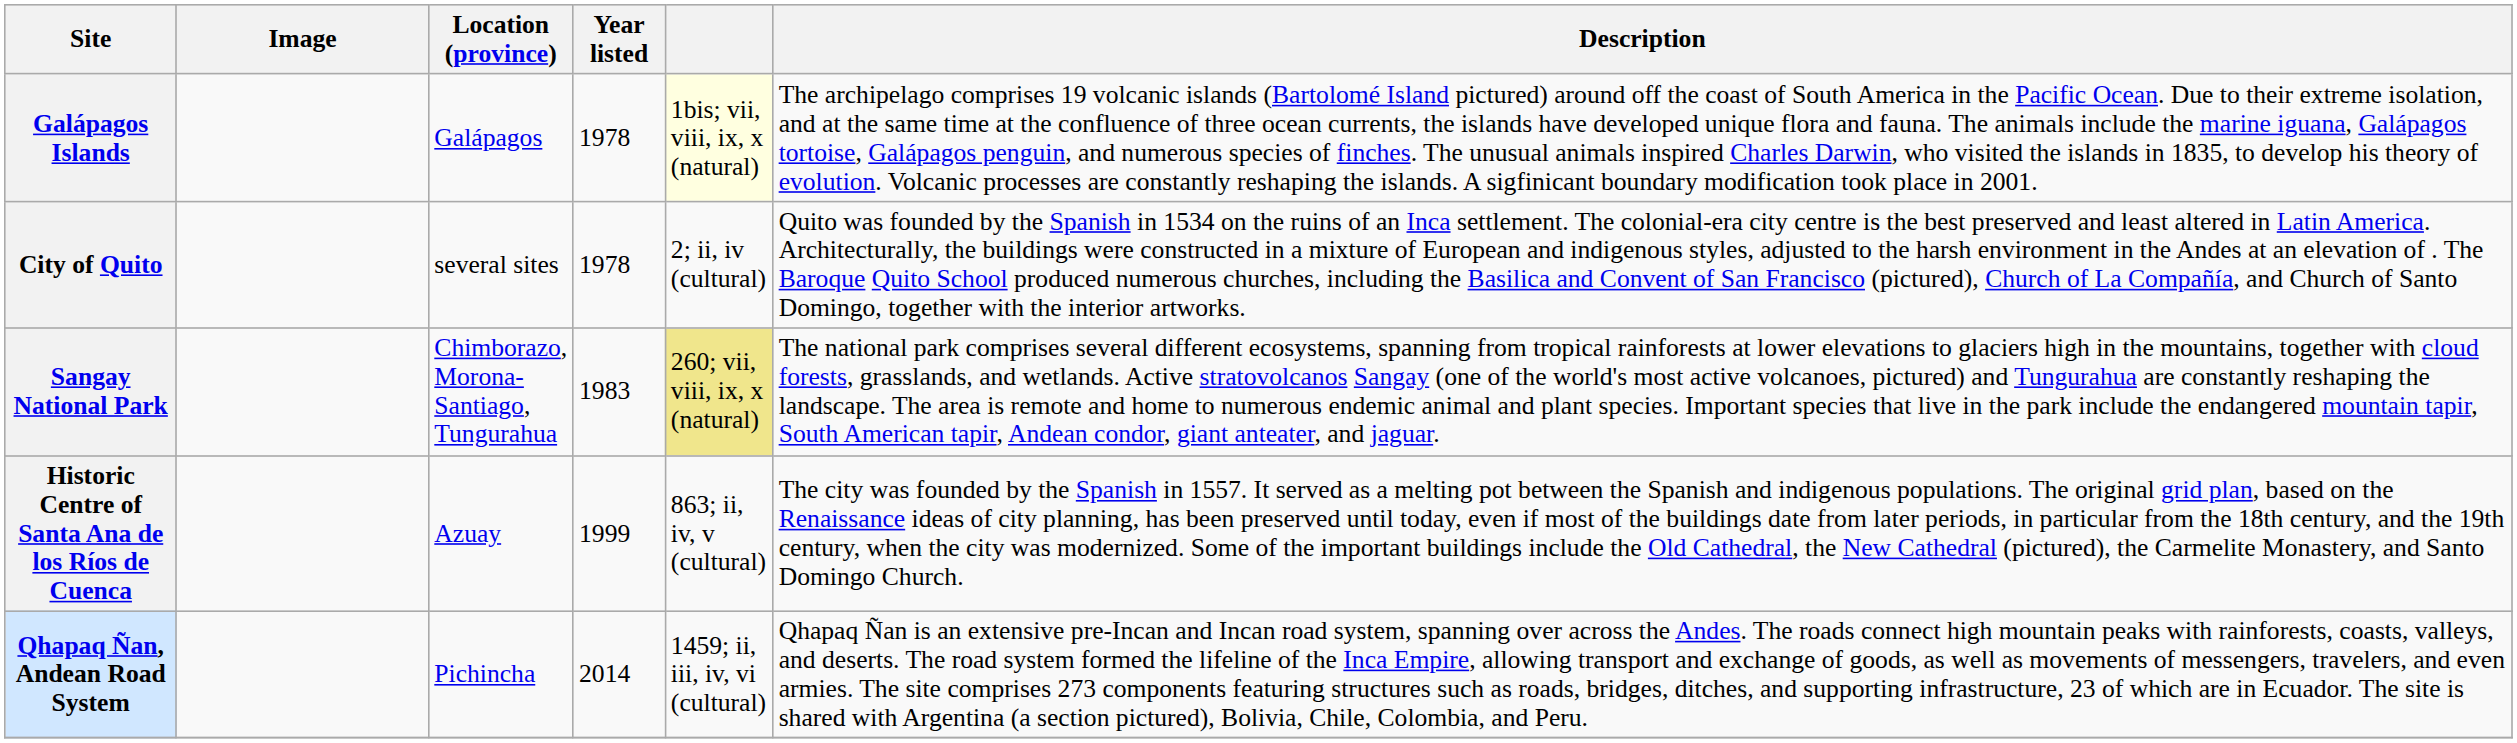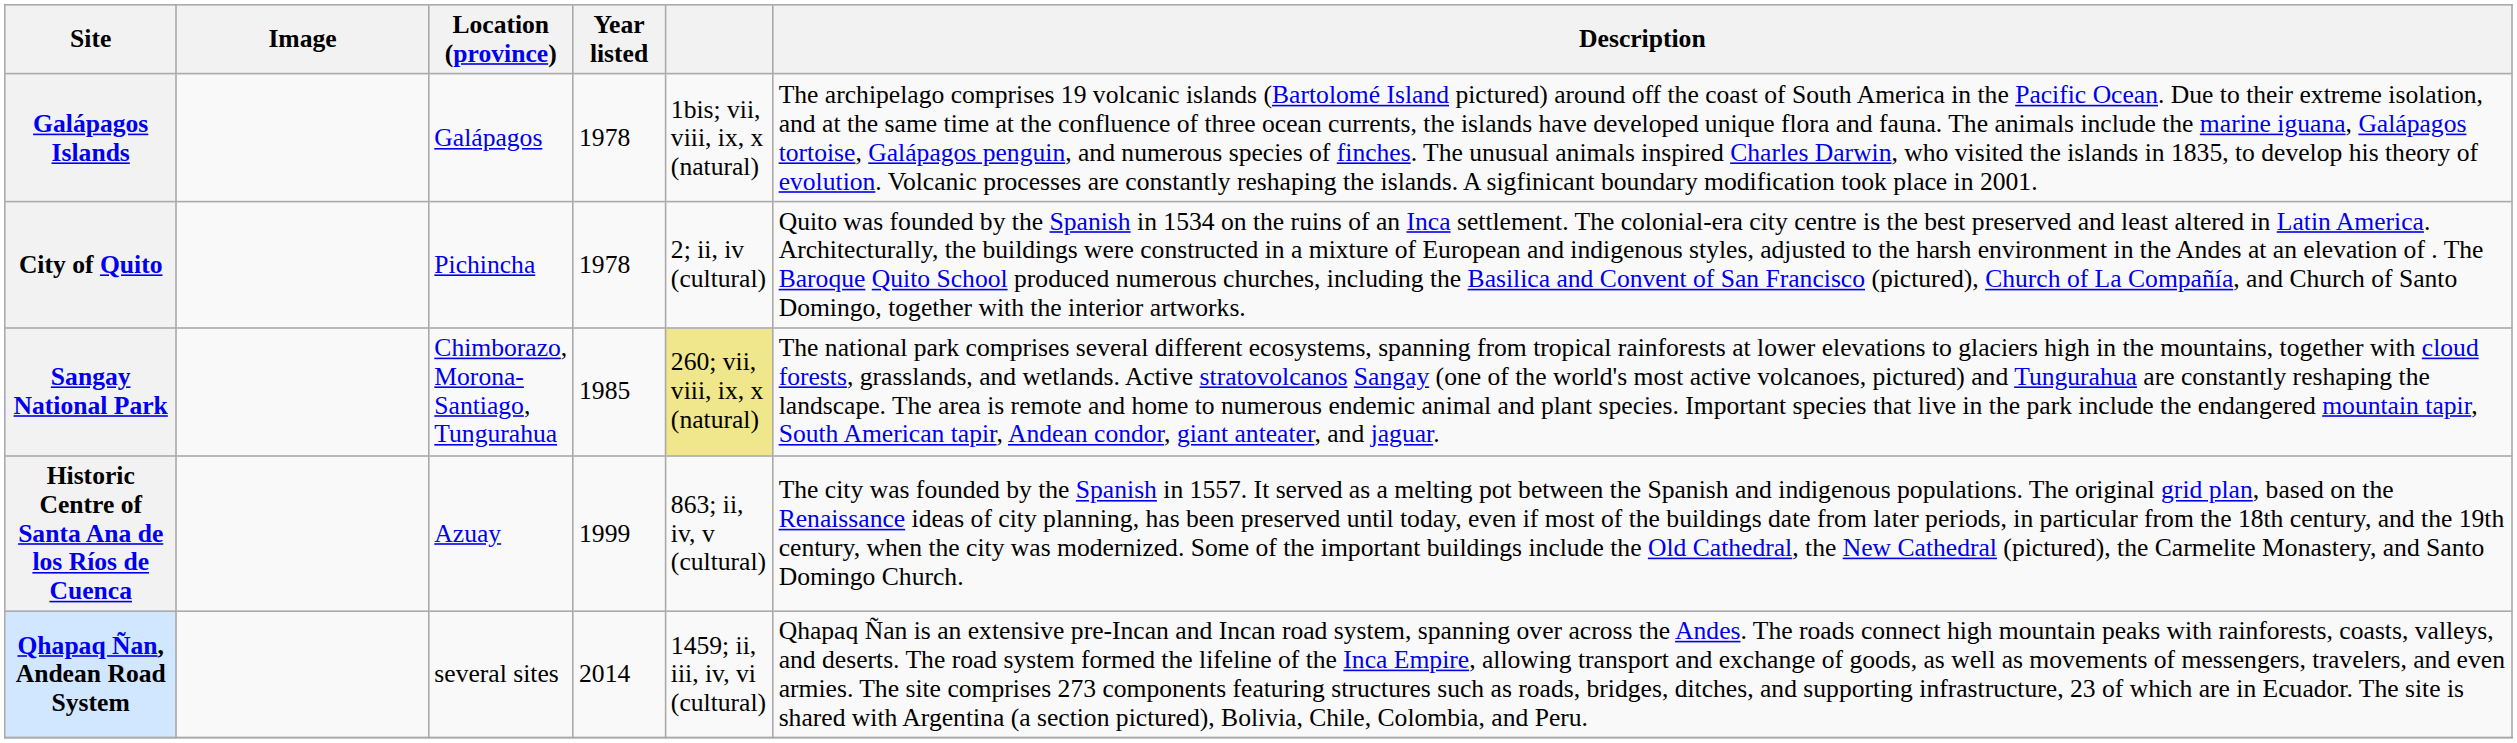 <table class="wikitable sortable plainrowheaders">
 <tr>
 <th style="width:100px;" scope="col">Site</th>
 <th class="unsortable" style="width:150px;" scope="col">Image</th>
 <th style="width:80px;" scope="col">Location (<a href='#'>province</a>)</th>
 <th style="width:50px;" scope="col">Year listed</th>
 <th style="width:60px;" scope="col" data-sort-type="number"></th>
 <th scope="col" class="unsortable">Description</th>
 </tr>
 <tr>
 <th scope="row"><a href='#'>Galápagos Islands</a></th>
 <td></td>
 <td><a href='#'>Galápagos</a></td>
 <td>1978</td>
-<td style="background: lightyellow;">1bis; vii, viii, ix, x (natural)</td>
+<td>1bis; vii, viii, ix, x (natural)</td>
 <td>The archipelago comprises 19 volcanic islands (<a href='#'>Bartolomé Island</a> pictured) around  off the coast of South America in the <a href='#'>Pacific Ocean</a>. Due to their extreme isolation, and at the same time at the confluence of three ocean currents, the islands have developed unique flora and fauna. The animals include the <a href='#'>marine iguana</a>, <a href='#'>Galápagos tortoise</a>, <a href='#'>Galápagos penguin</a>, and numerous species of <a href='#'>finches</a>. The unusual animals inspired <a href='#'>Charles Darwin</a>, who visited the islands in 1835, to develop his theory of <a href='#'>evolution</a>. Volcanic processes are constantly reshaping the islands. A sigfinicant boundary modification took place in 2001.</td>
 </tr>
 <tr>
 <th scope="row">City of <a href='#'>Quito</a></th>
 <td></td>
-<td>several sites</td>
+<td><a href='#'>Pichincha</a></td>
 <td>1978</td>
 <td>2; ii, iv (cultural)</td>
 <td>Quito was founded by the <a href='#'>Spanish</a> in 1534 on the ruins of an <a href='#'>Inca</a> settlement. The colonial-era city centre is the best preserved and least altered in <a href='#'>Latin America</a>. Architecturally, the buildings were constructed in a mixture of European and indigenous styles, adjusted to the harsh environment in the Andes at an elevation of . The <a href='#'>Baroque</a> <a href='#'>Quito School</a> produced numerous churches, including the <a href='#'>Basilica and Convent of San Francisco</a> (pictured), <a href='#'>Church of La Compañía</a>, and Church of Santo Domingo, together with the interior artworks.</td>
 </tr>
 <tr>
 <th scope="row"><a href='#'>Sangay National Park</a></th>
 <td></td>
 <td><a href='#'>Chimborazo</a>, <a href='#'>Morona-Santiago</a>, <a href='#'>Tungurahua</a></td>
-<td>1983</td>
+<td>1985</td>
 <td style="background: khaki;">260; vii, viii, ix, x (natural)</td>
 <td>The national park comprises several different ecosystems, spanning from tropical rainforests at lower elevations to glaciers high in the mountains, together with <a href='#'>cloud forests</a>, grasslands, and wetlands. Active <a href='#'>stratovolcanos</a> <a href='#'>Sangay</a> (one of the world's most active volcanoes, pictured) and <a href='#'>Tungurahua</a> are constantly reshaping the landscape. The area is remote and home to numerous endemic animal and plant species. Important species that live in the park include the endangered <a href='#'>mountain tapir</a>, <a href='#'>South American tapir</a>, <a href='#'>Andean condor</a>, <a href='#'>giant anteater</a>, and <a href='#'>jaguar</a>.</td>
 </tr>
 <tr>
 <th scope="row">Historic Centre of <a href='#'>Santa Ana de los Ríos de Cuenca</a></th>
 <td></td>
 <td><a href='#'>Azuay</a></td>
 <td>1999</td>
 <td>863; ii, iv, v (cultural)</td>
 <td>The city was founded by the <a href='#'>Spanish</a> in 1557. It served as a melting pot between the Spanish and indigenous populations. The original <a href='#'>grid plan</a>, based on the <a href='#'>Renaissance</a> ideas of city planning, has been preserved until today, even if most of the buildings date from later periods, in particular from the 18th century, and the 19th century, when the city was modernized. Some of the important buildings include the <a href='#'>Old Cathedral</a>, the <a href='#'>New Cathedral</a> (pictured), the Carmelite Monastery, and Santo Domingo Church.</td>
 </tr>
 <tr>
 <th scope="row" style="background:#D0E7FF;"><a href='#'>Qhapaq Ñan</a>, Andean Road System</th>
 <td></td>
-<td><a href='#'>Pichincha</a></td>
+<td>several sites</td>
 <td>2014</td>
 <td>1459; ii, iii, iv, vi (cultural)</td>
 <td>Qhapaq Ñan is an extensive pre-Incan and Incan road system, spanning over  across the <a href='#'>Andes</a>. The roads connect high mountain peaks with rainforests, coasts, valleys, and deserts. The road system formed the lifeline of the <a href='#'>Inca Empire</a>, allowing transport and exchange of goods, as well as movements of messengers, travelers, and even armies. The site comprises 273 components featuring structures such as roads, bridges, ditches, and supporting infrastructure, 23 of which are in Ecuador. The site is shared with Argentina (a section pictured), Bolivia, Chile, Colombia, and Peru.</td>
 </tr>
 <tr>
 </tr>
 </table>
